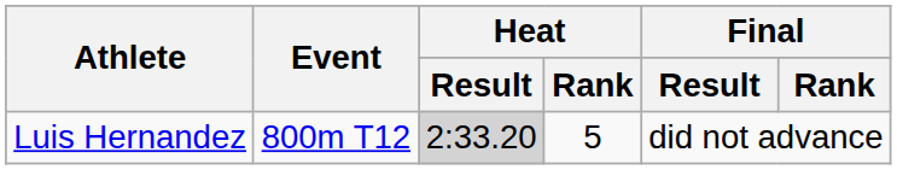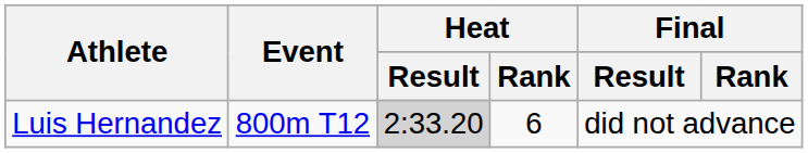 <table class="wikitable">
 <tr>
 <th rowspan="2">Athlete</th>
 <th rowspan="2">Event</th>
 <th colspan="2">Heat</th>
 <th colspan="2">Final</th>
 </tr>
 <tr>
 <th>Result</th>
 <th>Rank</th>
 <th>Result</th>
 <th>Rank</th>
 </tr>
 <tr align=center>
 <td align=left><a href='#'>Luis Hernandez</a></td>
 <td align=left><a href='#'>800m T12</a></td>
 <td style="background: lightgrey;">2:33.20</td>
-<td>5</td>
+<td>6</td>
 <td colspan=2>did not advance</td>
 </tr>
 </table>
